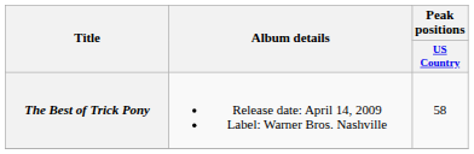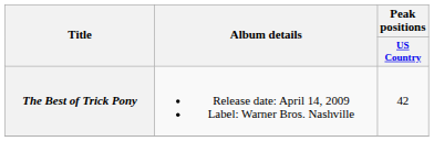 <table class="wikitable plainrowheaders" style="text-align:center;">
 <tr>
 <th rowspan="2" style="width:12em;">Title</th>
 <th rowspan="2" style="width:18em;">Album details</th>
 <th colspan="1">Peak positions</th>
 </tr>
 <tr style="font-size:smaller;">
 <th width="60"><a href='#'>US Country</a><br></th>
 </tr>
 <tr>
 <th scope="row"><em>The Best of Trick Pony</em></th>
 <td><br><ul><li>Release date: April 14, 2009</li><li>Label: Warner Bros. Nashville</li></ul></td>
-<td>58</td>
+<td>42</td>
 </tr>
 <tr>
 </tr>
 </table>
